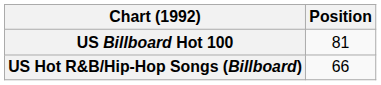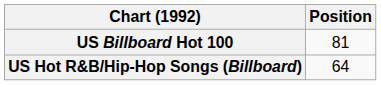 <table class="wikitable sortable plainrowheaders" style="text-align:center">
 <tr>
 <th scope="col">Chart (1992)</th>
 <th scope="col">Position</th>
 </tr>
 <tr>
 <th scope="row">US <em>Billboard</em> Hot 100</th>
 <td>81</td>
 </tr>
 <tr>
 <th scope="row">US Hot R&B/Hip-Hop Songs (<em>Billboard</em>)</th>
-<td>66</td>
+<td>64</td>
 </tr>
 </table>
